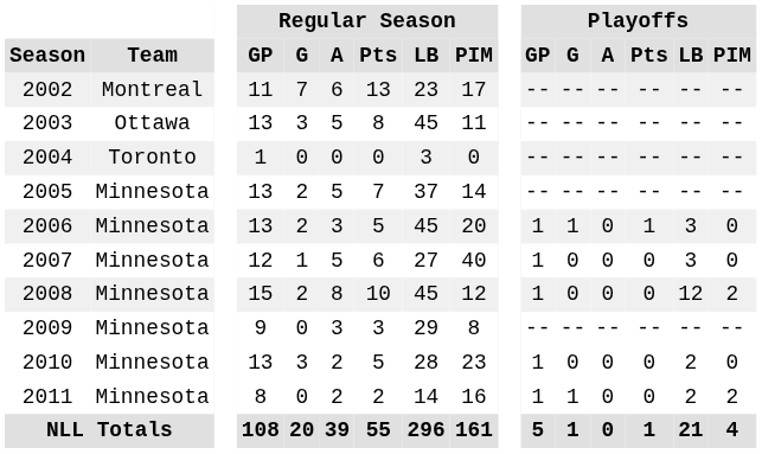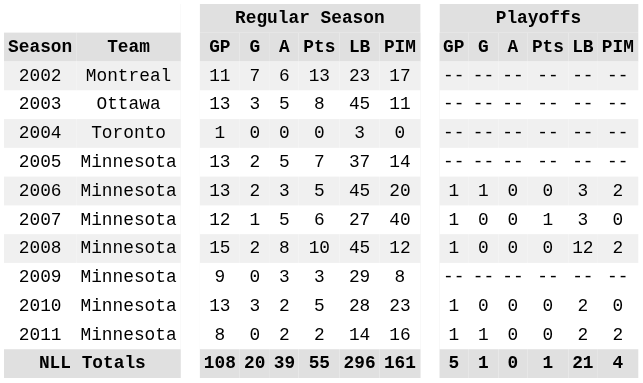 <table BORDER="0" CELLPADDING="3" CELLSPACING="0">
 <tr ALIGN="center" bgcolor="#e0e0e0">
 <th colspan="2" bgcolor="#ffffff"> </th>
 <th rowspan="99" bgcolor="#ffffff"> </th>
 <th colspan="6">Regular Season</th>
 <th rowspan="99" bgcolor="#ffffff"> </th>
 <th colspan="6">Playoffs</th>
 </tr>
 <tr ALIGN="center" bgcolor="#e0e0e0">
 <th>Season</th>
 <th>Team</th>
 <th>GP</th>
 <th>G</th>
 <th>A</th>
 <th>Pts</th>
 <th>LB</th>
 <th>PIM</th>
 <th>GP</th>
 <th>G</th>
 <th>A</th>
 <th>Pts</th>
 <th>LB</th>
 <th>PIM</th>
 </tr>
 <tr ALIGN="center" bgcolor="#f0f0f0">
 <td>2002</td>
 <td>Montreal</td>
 <td>11</td>
 <td>7</td>
 <td>6</td>
 <td>13</td>
 <td>23</td>
 <td>17</td>
 <td>--</td>
 <td>--</td>
 <td>--</td>
 <td>--</td>
 <td>--</td>
 <td>--</td>
 </tr>
 <tr ALIGN="center">
 <td>2003</td>
 <td>Ottawa</td>
 <td>13</td>
 <td>3</td>
 <td>5</td>
 <td>8</td>
 <td>45</td>
 <td>11</td>
 <td>--</td>
 <td>--</td>
 <td>--</td>
 <td>--</td>
 <td>--</td>
 <td>--</td>
 </tr>
 <tr ALIGN="center" bgcolor="#f0f0f0">
 <td>2004</td>
 <td>Toronto</td>
 <td>1</td>
 <td>0</td>
 <td>0</td>
 <td>0</td>
 <td>3</td>
 <td>0</td>
 <td>--</td>
 <td>--</td>
 <td>--</td>
 <td>--</td>
 <td>--</td>
 <td>--</td>
 </tr>
 <tr ALIGN="center">
 <td>2005</td>
 <td>Minnesota</td>
 <td>13</td>
 <td>2</td>
 <td>5</td>
 <td>7</td>
 <td>37</td>
 <td>14</td>
 <td>--</td>
 <td>--</td>
 <td>--</td>
 <td>--</td>
 <td>--</td>
 <td>--</td>
 </tr>
 <tr ALIGN="center" bgcolor="#f0f0f0">
 <td>2006</td>
 <td>Minnesota</td>
 <td>13</td>
 <td>2</td>
 <td>3</td>
 <td>5</td>
 <td>45</td>
 <td>20</td>
 <td>1</td>
 <td>1</td>
 <td>0</td>
-<td>1</td>
+<td>0</td>
 <td>3</td>
-<td>0</td>
+<td>2</td>
 </tr>
 <tr ALIGN="center">
 <td>2007</td>
 <td>Minnesota</td>
 <td>12</td>
 <td>1</td>
 <td>5</td>
 <td>6</td>
 <td>27</td>
 <td>40</td>
 <td>1</td>
 <td>0</td>
 <td>0</td>
-<td>0</td>
+<td>1</td>
 <td>3</td>
 <td>0</td>
 </tr>
 <tr ALIGN="center" bgcolor="#f0f0f0">
 <td>2008</td>
 <td>Minnesota</td>
 <td>15</td>
 <td>2</td>
 <td>8</td>
 <td>10</td>
 <td>45</td>
 <td>12</td>
 <td>1</td>
 <td>0</td>
 <td>0</td>
 <td>0</td>
 <td>12</td>
 <td>2</td>
 </tr>
 <tr ALIGN="center">
 <td>2009</td>
 <td>Minnesota</td>
 <td>9</td>
 <td>0</td>
 <td>3</td>
 <td>3</td>
 <td>29</td>
 <td>8</td>
 <td>--</td>
 <td>--</td>
 <td>--</td>
 <td>--</td>
 <td>--</td>
 <td>--</td>
 </tr>
 <tr ALIGN="center">
 <td>2010</td>
 <td>Minnesota</td>
 <td>13</td>
 <td>3</td>
 <td>2</td>
 <td>5</td>
 <td>28</td>
 <td>23</td>
 <td>1</td>
 <td>0</td>
 <td>0</td>
 <td>0</td>
 <td>2</td>
 <td>0</td>
 </tr>
 <tr ALIGN="center">
 <td>2011</td>
 <td>Minnesota</td>
 <td>8</td>
 <td>0</td>
 <td>2</td>
 <td>2</td>
 <td>14</td>
 <td>16</td>
 <td>1</td>
 <td>1</td>
 <td>0</td>
 <td>0</td>
 <td>2</td>
 <td>2</td>
 </tr>
 <tr ALIGN="center" bgcolor="#e0e0e0">
 <th colspan="2">NLL Totals</th>
 <th>108</th>
 <th>20</th>
 <th>39</th>
 <th>55</th>
 <th>296</th>
 <th>161</th>
 <th>5</th>
 <th>1</th>
 <th>0</th>
 <th>1</th>
 <th>21</th>
 <th>4</th>
 </tr>
 </table>
